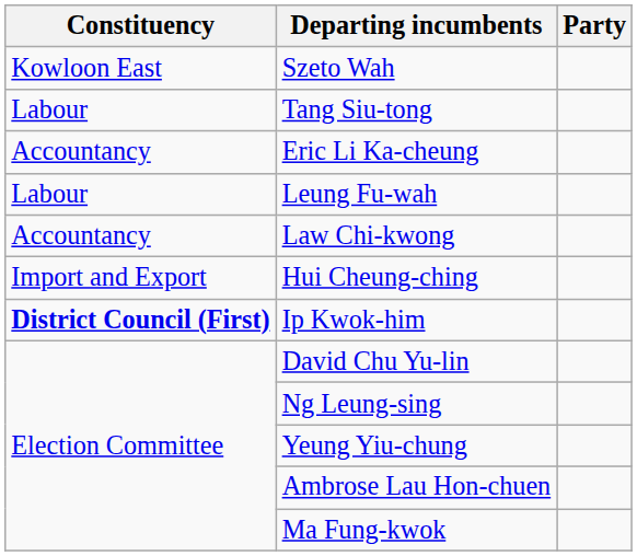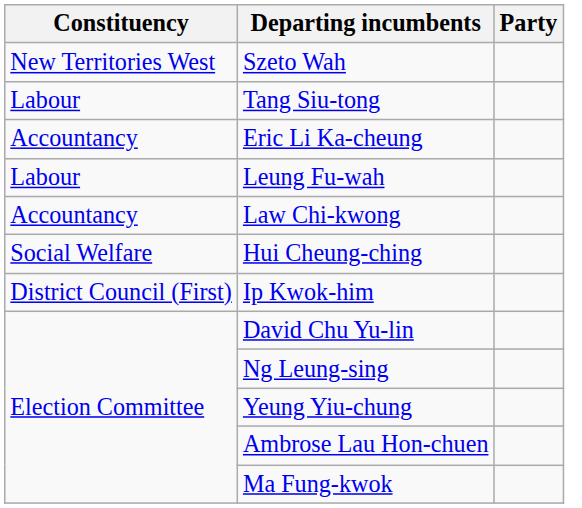 <table class="wikitable">
 <tr>
 <th>Constituency</th>
 <th>Departing incumbents</th>
 <th colspan="2">Party</th>
 </tr>
 <tr>
-<td><a href='#'>Kowloon East</a></td>
+<td><a href='#'>New Territories West</a></td>
 <td><a href='#'>Szeto Wah</a></td>
 <td></td>
 </tr>
 <tr>
 <td><a href='#'>Labour</a></td>
 <td><a href='#'>Tang Siu-tong</a></td>
 <td></td>
 </tr>
 <tr>
 <td><a href='#'>Accountancy</a></td>
 <td><a href='#'>Eric Li Ka-cheung</a></td>
 <td></td>
 </tr>
 <tr>
 <td><a href='#'>Labour</a></td>
 <td><a href='#'>Leung Fu-wah</a></td>
 <td></td>
 </tr>
 <tr>
 <td><a href='#'>Accountancy</a></td>
 <td><a href='#'>Law Chi-kwong</a></td>
 <td></td>
 </tr>
 <tr>
-<td><a href='#'>Import and Export</a></td>
+<td><a href='#'>Social Welfare</a></td>
 <td><a href='#'>Hui Cheung-ching</a></td>
 <td></td>
 </tr>
 <tr>
-<td><strong><a href='#'>District Council (First)</a></strong></td>
+<td><a href='#'>District Council (First)</a></td>
 <td><a href='#'>Ip Kwok-him</a></td>
 <td></td>
 </tr>
 <tr>
 <td rowspan=5><a href='#'>Election Committee</a></td>
 <td><a href='#'>David Chu Yu-lin</a></td>
 <td></td>
 </tr>
 <tr>
 <td><a href='#'>Ng Leung-sing</a></td>
 <td></td>
 </tr>
 <tr>
 <td><a href='#'>Yeung Yiu-chung</a></td>
 <td></td>
 </tr>
 <tr>
 <td><a href='#'>Ambrose Lau Hon-chuen</a></td>
 <td></td>
 </tr>
 <tr>
 <td><a href='#'>Ma Fung-kwok</a></td>
 <td></td>
 </tr>
 </table>
